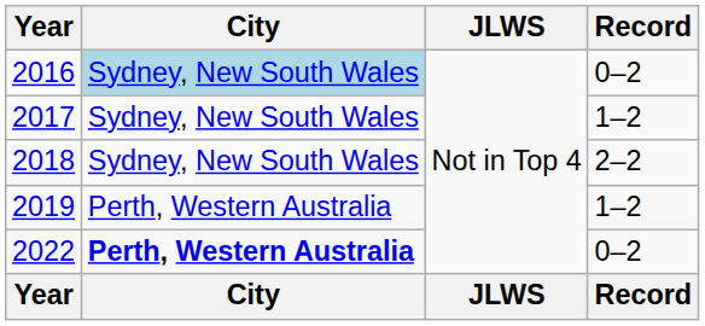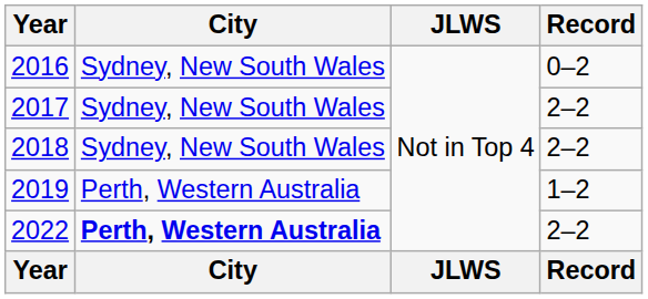 <table class="wikitable">
 <tr>
 <th>Year</th>
 <th>City</th>
 <th>JLWS</th>
 <th>Record</th>
 </tr>
 <tr>
 <td><a href='#'>2016</a></td>
-<td style="background: lightblue;"> <a href='#'>Sydney</a>, <a href='#'>New South Wales</a></td>
+<td> <a href='#'>Sydney</a>, <a href='#'>New South Wales</a></td>
 <td rowspan=5>Not in Top 4</td>
 <td>0–2</td>
 </tr>
 <tr>
 <td><a href='#'>2017</a></td>
 <td> <a href='#'>Sydney</a>, <a href='#'>New South Wales</a></td>
-<td>1–2</td>
+<td>2–2</td>
 </tr>
 <tr>
 <td><a href='#'>2018</a></td>
 <td> <a href='#'>Sydney</a>, <a href='#'>New South Wales</a></td>
 <td>2–2</td>
 </tr>
 <tr>
 <td><a href='#'>2019</a></td>
 <td> <a href='#'>Perth</a>, <a href='#'>Western Australia</a></td>
 <td>1–2</td>
 </tr>
 <tr>
 <td><a href='#'>2022</a></td>
 <td><strong> <a href='#'>Perth</a>, <a href='#'>Western Australia</a></strong></td>
-<td>0–2</td>
+<td>2–2</td>
 </tr>
 <tr>
 <th>Year</th>
 <th>City</th>
 <th>JLWS</th>
 <th>Record</th>
 </tr>
 </table>
